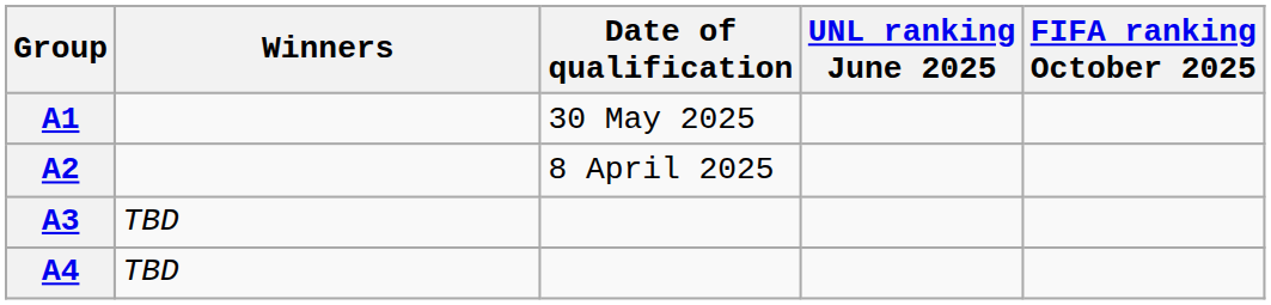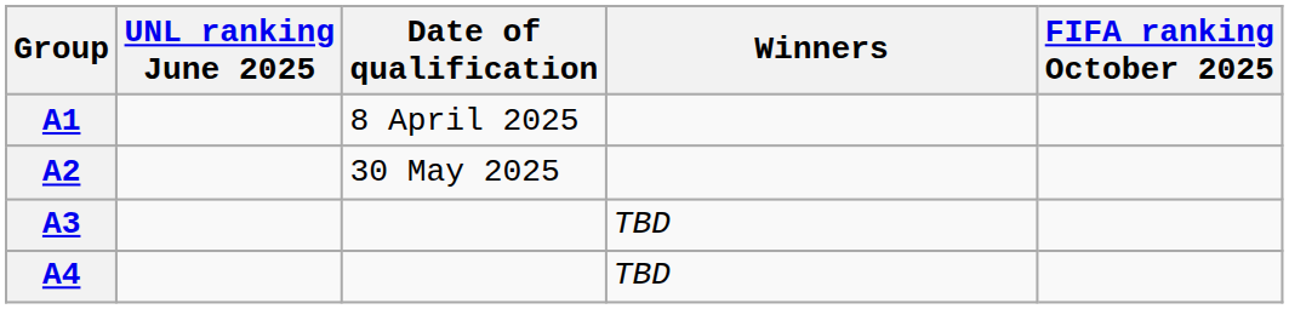 <table class="wikitable sortable">
 <tr>
 <th>Group</th>
+<th><a href='#'>UNL ranking</a><br>June 2025</th>
+<th>Date of<br>qualification</th>
 <th width="170">Winners</th>
-<th>Date of<br>qualification</th>
-<th><a href='#'>UNL ranking</a><br>June 2025</th>
 <th><a href='#'>FIFA ranking</a><br>October 2025</th>
 </tr>
 <tr>
 <th><a href='#'>A1</a></th>
+<td></td>
+<td>8 April 2025</td>
+<td></td>
+<td></td>
+</tr>
+<tr>
+<th><a href='#'>A2</a></th>
 <td></td>
 <td>30 May 2025</td>
 <td></td>
 <td></td>
 </tr>
 <tr>
-<th><a href='#'>A2</a></th>
-<td></td>
-<td>8 April 2025</td>
+<th><a href='#'>A3</a></th>
 <td></td>
 <td></td>
-</tr>
-<tr>
-<th><a href='#'>A3</a></th>
 <td> <em>TBD</em></td>
-<td></td>
-<td></td>
 <td></td>
 </tr>
 <tr>
 <th><a href='#'>A4</a></th>
-<td> <em>TBD</em></td>
 <td></td>
 <td></td>
+<td> <em>TBD</em></td>
 <td></td>
 </tr>
 </table>
